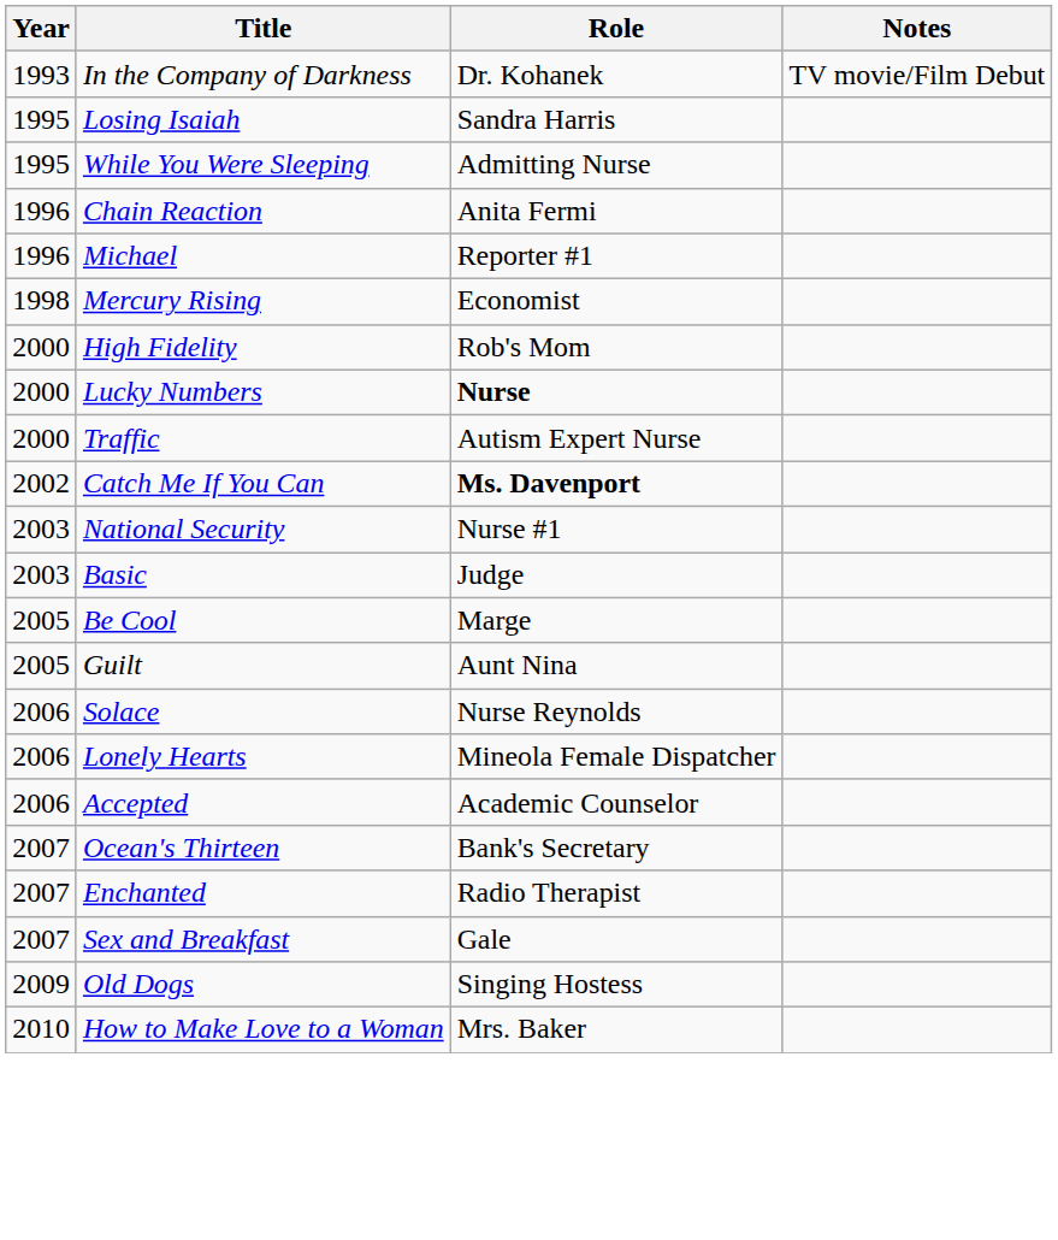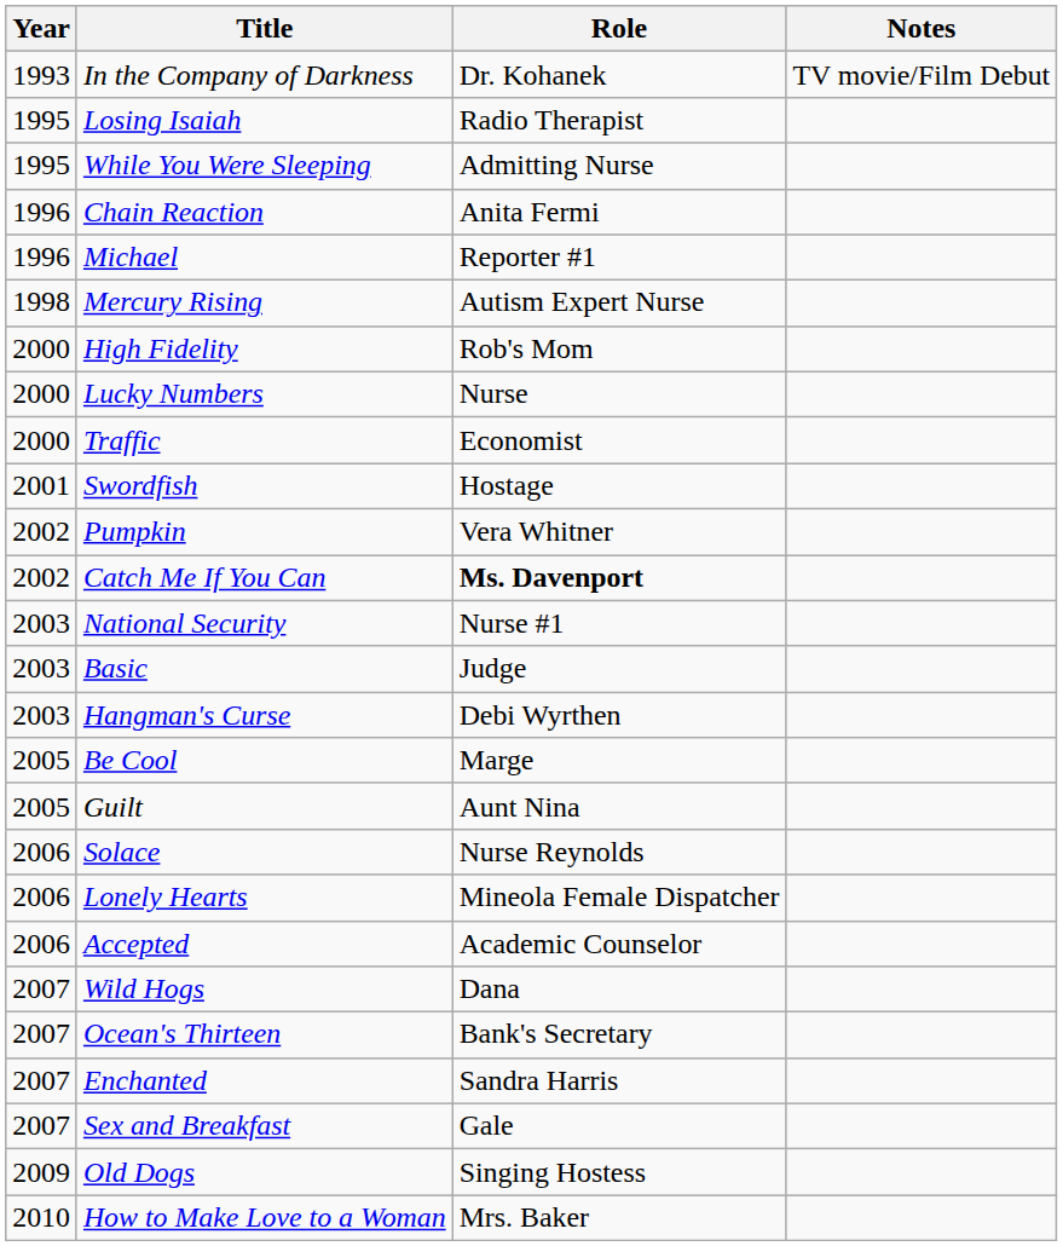 <table class="wikitable sortable">
 <tr>
 <th>Year</th>
 <th>Title</th>
 <th>Role</th>
 <th class="unsortable">Notes</th>
 </tr>
 <tr>
 <td>1993</td>
 <td><em>In the Company of Darkness</em></td>
 <td>Dr. Kohanek</td>
 <td>TV movie/Film Debut</td>
 </tr>
 <tr>
 <td>1995</td>
 <td><em><a href='#'>Losing Isaiah</a></em></td>
-<td>Sandra Harris</td>
+<td>Radio Therapist</td>
 <td></td>
 </tr>
 <tr>
 <td>1995</td>
 <td><em><a href='#'>While You Were Sleeping</a></em></td>
 <td>Admitting Nurse</td>
 <td></td>
 </tr>
 <tr>
 <td>1996</td>
 <td><em><a href='#'>Chain Reaction</a></em></td>
 <td>Anita Fermi</td>
 <td></td>
 </tr>
 <tr>
 <td>1996</td>
 <td><em><a href='#'>Michael</a></em></td>
 <td>Reporter #1</td>
 <td></td>
 </tr>
 <tr>
 <td>1998</td>
 <td><em><a href='#'>Mercury Rising</a></em></td>
-<td>Economist</td>
+<td>Autism Expert Nurse</td>
 <td></td>
 </tr>
 <tr>
 <td>2000</td>
 <td><em><a href='#'>High Fidelity</a></em></td>
 <td>Rob's Mom</td>
 <td></td>
 </tr>
 <tr>
 <td>2000</td>
 <td><em><a href='#'>Lucky Numbers</a></em></td>
-<td><strong>Nurse</strong></td>
+<td>Nurse</td>
 <td></td>
 </tr>
 <tr>
 <td>2000</td>
 <td><em><a href='#'>Traffic</a></em></td>
-<td>Autism Expert Nurse</td>
+<td>Economist</td>
+<td></td>
+</tr>
+<tr>
+<td>2001</td>
+<td><em><a href='#'>Swordfish</a></em></td>
+<td>Hostage</td>
+<td></td>
+</tr>
+<tr>
+<td>2002</td>
+<td><em><a href='#'>Pumpkin</a></em></td>
+<td>Vera Whitner</td>
 <td></td>
 </tr>
 <tr>
 <td>2002</td>
 <td><em><a href='#'>Catch Me If You Can</a></em></td>
 <td><strong>Ms. Davenport</strong></td>
 <td></td>
 </tr>
 <tr>
 <td>2003</td>
 <td><em><a href='#'>National Security</a></em></td>
 <td>Nurse #1</td>
 <td></td>
 </tr>
 <tr>
 <td>2003</td>
 <td><em><a href='#'>Basic</a></em></td>
 <td>Judge</td>
+<td></td>
+</tr>
+<tr>
+<td>2003</td>
+<td><em><a href='#'>Hangman's Curse</a></em></td>
+<td>Debi Wyrthen</td>
 <td></td>
 </tr>
 <tr>
 <td>2005</td>
 <td><em><a href='#'>Be Cool</a></em></td>
 <td>Marge</td>
 <td></td>
 </tr>
 <tr>
 <td>2005</td>
 <td><em>Guilt</em></td>
 <td>Aunt Nina</td>
 <td></td>
 </tr>
 <tr>
 <td>2006</td>
 <td><em><a href='#'>Solace</a></em></td>
 <td>Nurse Reynolds</td>
 <td></td>
 </tr>
 <tr>
 <td>2006</td>
 <td><em><a href='#'>Lonely Hearts</a></em></td>
 <td>Mineola Female Dispatcher</td>
 <td></td>
 </tr>
 <tr>
 <td>2006</td>
 <td><em><a href='#'>Accepted</a></em></td>
 <td>Academic Counselor</td>
 <td></td>
 </tr>
 <tr>
 <td>2007</td>
+<td><em><a href='#'>Wild Hogs</a></em></td>
+<td>Dana</td>
+<td></td>
+</tr>
+<tr>
+<td>2007</td>
 <td><em><a href='#'>Ocean's Thirteen</a></em></td>
 <td>Bank's Secretary</td>
 <td></td>
 </tr>
 <tr>
 <td>2007</td>
 <td><em><a href='#'>Enchanted</a></em></td>
-<td>Radio Therapist</td>
+<td>Sandra Harris</td>
 <td></td>
 </tr>
 <tr>
 <td>2007</td>
 <td><em><a href='#'>Sex and Breakfast</a></em></td>
 <td>Gale</td>
 <td></td>
 </tr>
 <tr>
 <td>2009</td>
 <td><em><a href='#'>Old Dogs</a></em></td>
 <td>Singing Hostess</td>
 <td></td>
 </tr>
 <tr>
 <td>2010</td>
 <td><em><a href='#'>How to Make Love to a Woman</a></em></td>
 <td>Mrs. Baker</td>
 <td></td>
 </tr>
 </table>
